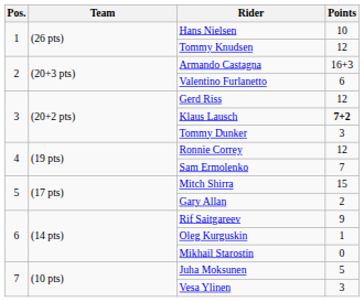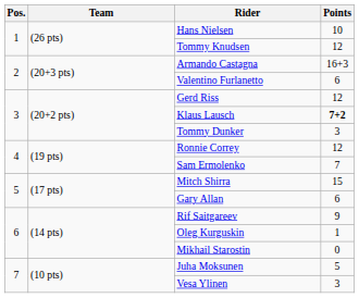 <table class=wikitable style="font-size:93%;">
 <tr>
 <th width=25px>Pos.</th>
 <th width=200px>Team</th>
 <th width=200px>Rider</th>
 <th width=40px>Points</th>
 </tr>
 <tr align=center>
 <td rowspan=2>1</td>
 <td rowspan=2 align=left> (26 pts)</td>
 <td align=left><a href='#'>Hans Nielsen</a></td>
 <td>10</td>
 </tr>
 <tr align=center>
 <td align=left><a href='#'>Tommy Knudsen</a></td>
 <td>12</td>
 </tr>
 <tr align=center>
 <td rowspan=2>2</td>
 <td rowspan=2 align=left> (20+3 pts)</td>
 <td align=left><a href='#'>Armando Castagna</a></td>
 <td>16+3</td>
 </tr>
 <tr align=center>
 <td align=left><a href='#'>Valentino Furlanetto</a></td>
 <td>6</td>
 </tr>
 <tr align=center>
 <td rowspan=3>3</td>
 <td rowspan=3 align=left> (20+2 pts)</td>
 <td align=left><a href='#'>Gerd Riss</a></td>
 <td>12</td>
 </tr>
 <tr align=center>
 <td align=left><a href='#'>Klaus Lausch</a></td>
 <td><strong>7+2</strong></td>
 </tr>
 <tr align=center>
 <td align=left><a href='#'>Tommy Dunker</a></td>
 <td>3</td>
 </tr>
 <tr align=center>
 <td rowspan=2>4</td>
 <td rowspan=2 align=left> (19 pts)</td>
 <td align=left><a href='#'>Ronnie Correy</a></td>
 <td>12</td>
 </tr>
 <tr align=center>
 <td align=left><a href='#'>Sam Ermolenko</a></td>
 <td>7</td>
 </tr>
 <tr align=center>
 <td rowspan=2>5</td>
 <td rowspan=2 align=left> (17 pts)</td>
 <td align=left><a href='#'>Mitch Shirra</a></td>
 <td>15</td>
 </tr>
 <tr align=center>
 <td align=left><a href='#'>Gary Allan</a></td>
-<td>2</td>
+<td>6</td>
 </tr>
 <tr align=center>
 <td rowspan=3>6</td>
 <td rowspan=3 align=left> (14 pts)</td>
 <td align=left><a href='#'>Rif Saitgareev</a></td>
 <td>9</td>
 </tr>
 <tr align=center>
 <td align=left><a href='#'>Oleg Kurguskin</a></td>
 <td>1</td>
 </tr>
 <tr align=center>
 <td align=left><a href='#'>Mikhail Starostin</a></td>
 <td>0</td>
 </tr>
 <tr align=center>
 <td rowspan=2>7</td>
 <td rowspan=2 align=left> (10 pts)</td>
 <td align=left><a href='#'>Juha Moksunen</a></td>
 <td>5</td>
 </tr>
 <tr align=center>
 <td align=left><a href='#'>Vesa Ylinen</a></td>
 <td>3</td>
 </tr>
 </table>
